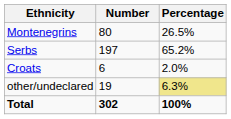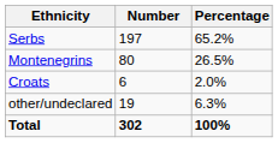 <table class="wikitable">
 <tr>
 <th width="100px">Ethnicity</th>
 <th width="80px">Number</th>
 <th width="80px">Percentage</th>
 </tr>
 <tr>
+<td><a href='#'>Serbs</a></td>
+<td>197</td>
+<td>65.2%</td>
+</tr>
+<tr>
 <td><a href='#'>Montenegrins</a></td>
 <td>80</td>
 <td>26.5%</td>
-</tr>
-<tr>
-<td><a href='#'>Serbs</a></td>
-<td>197</td>
-<td>65.2%</td>
 </tr>
 <tr>
 <td><a href='#'>Croats</a></td>
 <td>6</td>
 <td>2.0%</td>
 </tr>
 <tr>
 <td>other/undeclared</td>
 <td>19</td>
-<td style="background: khaki;">6.3%</td>
+<td>6.3%</td>
 </tr>
 <tr>
 <td><strong>Total</strong></td>
 <td><strong>302</strong></td>
 <td><strong>100%</strong></td>
 </tr>
 </table>
